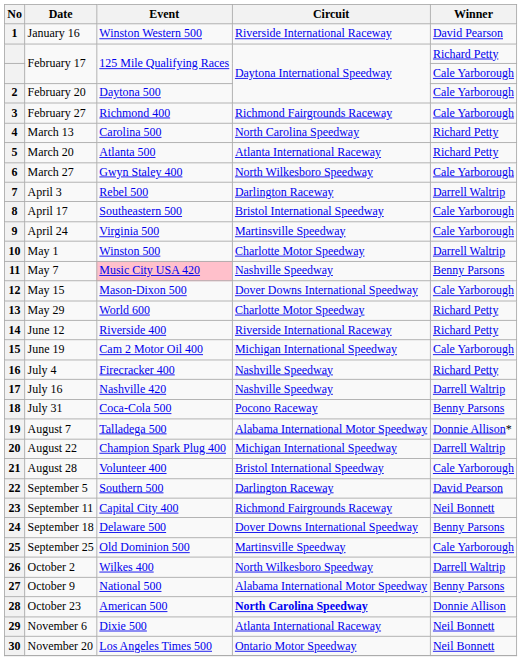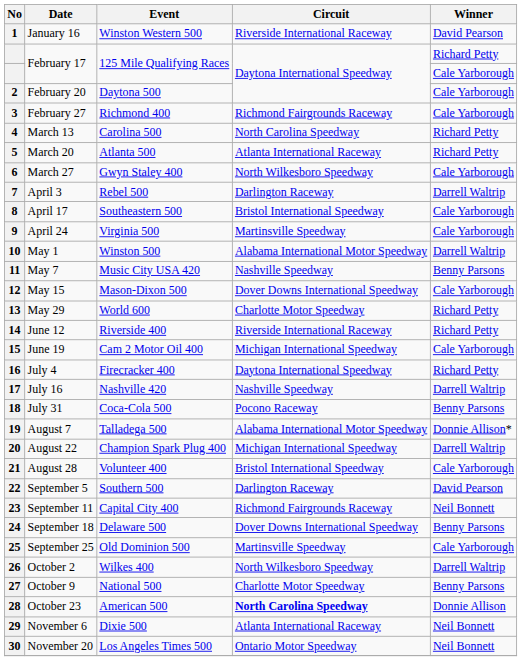 <table class="wikitable" style="font-size:85%;">
 <tr>
 <th>No</th>
 <th>Date</th>
 <th>Event</th>
 <th>Circuit</th>
 <th>Winner</th>
 </tr>
 <tr>
 <th>1</th>
 <td>January 16</td>
 <td><a href='#'>Winston Western 500</a></td>
 <td><a href='#'>Riverside International Raceway</a></td>
 <td><a href='#'>David Pearson</a></td>
 </tr>
 <tr>
 <th></th>
 <td rowspan="2">February 17</td>
 <td rowspan="2"><a href='#'>125 Mile Qualifying Races</a></td>
 <td rowspan="3"><a href='#'>Daytona International Speedway</a></td>
 <td><a href='#'>Richard Petty</a></td>
 </tr>
 <tr>
 <th></th>
 <td><a href='#'>Cale Yarborough</a></td>
 </tr>
 <tr>
 <th>2</th>
 <td>February 20</td>
 <td><a href='#'>Daytona 500</a></td>
 <td><a href='#'>Cale Yarborough</a></td>
 </tr>
 <tr>
 <th>3</th>
 <td>February 27</td>
 <td><a href='#'>Richmond 400</a></td>
 <td><a href='#'>Richmond Fairgrounds Raceway</a></td>
 <td><a href='#'>Cale Yarborough</a></td>
 </tr>
 <tr>
 <th>4</th>
 <td>March 13</td>
 <td><a href='#'>Carolina 500</a></td>
 <td><a href='#'>North Carolina Speedway</a></td>
 <td><a href='#'>Richard Petty</a></td>
 </tr>
 <tr>
 <th>5</th>
 <td>March 20</td>
 <td><a href='#'>Atlanta 500</a></td>
 <td><a href='#'>Atlanta International Raceway</a></td>
 <td><a href='#'>Richard Petty</a></td>
 </tr>
 <tr>
 <th>6</th>
 <td>March 27</td>
 <td><a href='#'>Gwyn Staley 400</a></td>
 <td><a href='#'>North Wilkesboro Speedway</a></td>
 <td><a href='#'>Cale Yarborough</a></td>
 </tr>
 <tr>
 <th>7</th>
 <td>April 3</td>
 <td><a href='#'>Rebel 500</a></td>
 <td><a href='#'>Darlington Raceway</a></td>
 <td><a href='#'>Darrell Waltrip</a></td>
 </tr>
 <tr>
 <th>8</th>
 <td>April 17</td>
 <td><a href='#'>Southeastern 500</a></td>
 <td><a href='#'>Bristol International Speedway</a></td>
 <td><a href='#'>Cale Yarborough</a></td>
 </tr>
 <tr>
 <th>9</th>
 <td>April 24</td>
 <td><a href='#'>Virginia 500</a></td>
 <td><a href='#'>Martinsville Speedway</a></td>
 <td><a href='#'>Cale Yarborough</a></td>
 </tr>
 <tr>
 <th>10</th>
 <td>May 1</td>
 <td><a href='#'>Winston 500</a></td>
-<td><a href='#'>Charlotte Motor Speedway</a></td>
+<td><a href='#'>Alabama International Motor Speedway</a></td>
 <td><a href='#'>Darrell Waltrip</a></td>
 </tr>
 <tr>
 <th>11</th>
 <td>May 7</td>
-<td style="background: pink;"><a href='#'>Music City USA 420</a></td>
+<td><a href='#'>Music City USA 420</a></td>
 <td><a href='#'>Nashville Speedway</a></td>
 <td><a href='#'>Benny Parsons</a></td>
 </tr>
 <tr>
 <th>12</th>
 <td>May 15</td>
 <td><a href='#'>Mason-Dixon 500</a></td>
 <td><a href='#'>Dover Downs International Speedway</a></td>
 <td><a href='#'>Cale Yarborough</a></td>
 </tr>
 <tr>
 <th>13</th>
 <td>May 29</td>
 <td><a href='#'>World 600</a></td>
 <td><a href='#'>Charlotte Motor Speedway</a></td>
 <td><a href='#'>Richard Petty</a></td>
 </tr>
 <tr>
 <th>14</th>
 <td>June 12</td>
 <td><a href='#'>Riverside 400</a></td>
 <td><a href='#'>Riverside International Raceway</a></td>
 <td><a href='#'>Richard Petty</a></td>
 </tr>
 <tr>
 <th>15</th>
 <td>June 19</td>
 <td><a href='#'>Cam 2 Motor Oil 400</a></td>
 <td><a href='#'>Michigan International Speedway</a></td>
 <td><a href='#'>Cale Yarborough</a></td>
 </tr>
 <tr>
 <th>16</th>
 <td>July 4</td>
 <td><a href='#'>Firecracker 400</a></td>
-<td><a href='#'>Nashville Speedway</a></td>
+<td><a href='#'>Daytona International Speedway</a></td>
 <td><a href='#'>Richard Petty</a></td>
 </tr>
 <tr>
 <th>17</th>
 <td>July 16</td>
 <td><a href='#'>Nashville 420</a></td>
 <td><a href='#'>Nashville Speedway</a></td>
 <td><a href='#'>Darrell Waltrip</a></td>
 </tr>
 <tr>
 <th>18</th>
 <td>July 31</td>
 <td><a href='#'>Coca-Cola 500</a></td>
 <td><a href='#'>Pocono Raceway</a></td>
 <td><a href='#'>Benny Parsons</a></td>
 </tr>
 <tr>
 <th>19</th>
 <td>August 7</td>
 <td><a href='#'>Talladega 500</a></td>
 <td><a href='#'>Alabama International Motor Speedway</a></td>
 <td><a href='#'>Donnie Allison</a>*</td>
 </tr>
 <tr>
 <th>20</th>
 <td>August 22</td>
 <td><a href='#'>Champion Spark Plug 400</a></td>
 <td><a href='#'>Michigan International Speedway</a></td>
 <td><a href='#'>Darrell Waltrip</a></td>
 </tr>
 <tr>
 <th>21</th>
 <td>August 28</td>
 <td><a href='#'>Volunteer 400</a></td>
 <td><a href='#'>Bristol International Speedway</a></td>
 <td><a href='#'>Cale Yarborough</a></td>
 </tr>
 <tr>
 <th>22</th>
 <td>September 5</td>
 <td><a href='#'>Southern 500</a></td>
 <td><a href='#'>Darlington Raceway</a></td>
 <td><a href='#'>David Pearson</a></td>
 </tr>
 <tr>
 <th>23</th>
 <td>September 11</td>
 <td><a href='#'>Capital City 400</a></td>
 <td><a href='#'>Richmond Fairgrounds Raceway</a></td>
 <td><a href='#'>Neil Bonnett</a></td>
 </tr>
 <tr>
 <th>24</th>
 <td>September 18</td>
 <td><a href='#'>Delaware 500</a></td>
 <td><a href='#'>Dover Downs International Speedway</a></td>
 <td><a href='#'>Benny Parsons</a></td>
 </tr>
 <tr>
 <th>25</th>
 <td>September 25</td>
 <td><a href='#'>Old Dominion 500</a></td>
 <td><a href='#'>Martinsville Speedway</a></td>
 <td><a href='#'>Cale Yarborough</a></td>
 </tr>
 <tr>
 <th>26</th>
 <td>October 2</td>
 <td><a href='#'>Wilkes 400</a></td>
 <td><a href='#'>North Wilkesboro Speedway</a></td>
 <td><a href='#'>Darrell Waltrip</a></td>
 </tr>
 <tr>
 <th>27</th>
 <td>October 9</td>
 <td><a href='#'>National 500</a></td>
-<td><a href='#'>Alabama International Motor Speedway</a></td>
+<td><a href='#'>Charlotte Motor Speedway</a></td>
 <td><a href='#'>Benny Parsons</a></td>
 </tr>
 <tr>
 <th>28</th>
 <td>October 23</td>
 <td><a href='#'>American 500</a></td>
 <td><strong><a href='#'>North Carolina Speedway</a></strong></td>
 <td><a href='#'>Donnie Allison</a></td>
 </tr>
 <tr>
 <th>29</th>
 <td>November 6</td>
 <td><a href='#'>Dixie 500</a></td>
 <td><a href='#'>Atlanta International Raceway</a></td>
 <td><a href='#'>Neil Bonnett</a></td>
 </tr>
 <tr>
 <th>30</th>
 <td>November 20</td>
 <td><a href='#'>Los Angeles Times 500</a></td>
 <td><a href='#'>Ontario Motor Speedway</a></td>
 <td><a href='#'>Neil Bonnett</a></td>
 </tr>
 <tr>
 </tr>
 </table>
